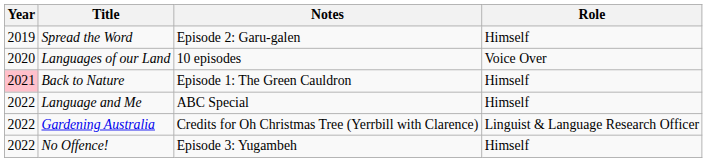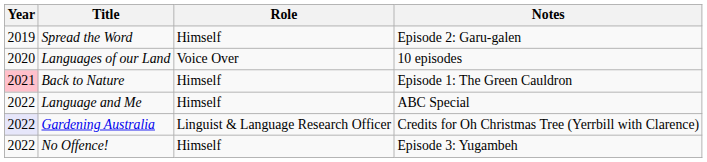 <table class="wikitable sortable">
 <tr>
 <th>Year</th>
 <th>Title</th>
+<th>Role</th>
 <th class="unsortable">Notes</th>
-<th>Role</th>
 </tr>
 <tr>
 <td>2019</td>
 <td><em>Spread the Word</em></td>
+<td>Himself</td>
 <td>Episode 2: Garu-galen</td>
-<td>Himself</td>
 </tr>
 <tr>
 <td>2020</td>
 <td><em>Languages of our Land</em></td>
+<td>Voice Over</td>
 <td>10 episodes</td>
-<td>Voice Over</td>
 </tr>
 <tr>
 <td style="background: pink;">2021</td>
 <td><em>Back to Nature</em></td>
+<td>Himself</td>
 <td>Episode 1: The Green Cauldron</td>
-<td>Himself</td>
 </tr>
 <tr>
 <td>2022</td>
 <td><em>Language and Me</em></td>
+<td>Himself</td>
 <td>ABC Special</td>
-<td>Himself</td>
 </tr>
 <tr>
-<td>2022</td>
+<td style="background: lavender;">2022</td>
 <td><em><a href='#'>Gardening Australia</a></em></td>
+<td>Linguist & Language Research Officer</td>
 <td>Credits for Oh Christmas Tree (Yerrbill with Clarence)</td>
-<td>Linguist & Language Research Officer</td>
 </tr>
 <tr>
 <td>2022</td>
 <td><em>No Offence!</em></td>
+<td>Himself</td>
 <td>Episode 3: Yugambeh</td>
-<td>Himself</td>
 </tr>
 </table>
